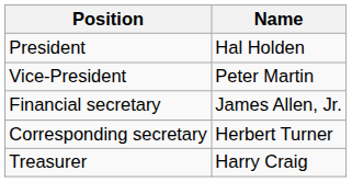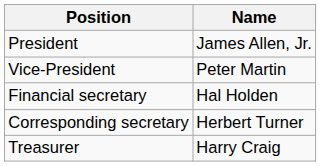 <table class= "wikitable sortable" style="text-align: ">
 <tr>
 <th>Position</th>
 <th>Name</th>
 </tr>
 <tr>
 <td>President</td>
-<td>Hal Holden</td>
+<td>James Allen, Jr.</td>
 </tr>
 <tr>
 <td>Vice-President</td>
 <td>Peter Martin</td>
 </tr>
 <tr>
 <td>Financial secretary</td>
-<td>James Allen, Jr.</td>
+<td>Hal Holden</td>
 </tr>
 <tr>
 <td>Corresponding secretary</td>
 <td>Herbert Turner</td>
 </tr>
 <tr>
 <td>Treasurer</td>
 <td>Harry Craig</td>
 </tr>
 </table>
